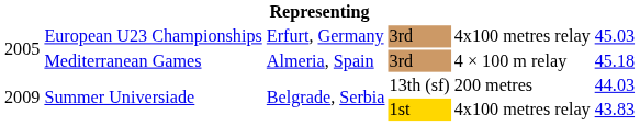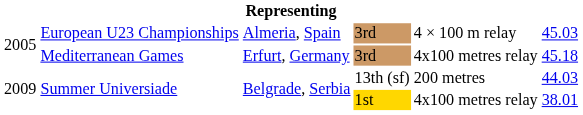 <table>
 <tr>
 <th colspan="6">Representing </th>
 </tr>
 <tr>
 <td rowspan=2>2005</td>
 <td><a href='#'>European U23 Championships</a></td>
-<td><a href='#'>Erfurt</a>, <a href='#'>Germany</a></td>
+<td rowspan=1><a href='#'>Almeria</a>, <a href='#'>Spain</a></td>
 <td bgcolor="cc9966">3rd</td>
-<td>4x100 metres relay</td>
+<td>4 × 100 m relay</td>
 <td><a href='#'>45.03</a></td>
 </tr>
 <tr>
 <td rowspan=1><a href='#'>Mediterranean Games</a></td>
-<td rowspan=1><a href='#'>Almeria</a>, <a href='#'>Spain</a></td>
+<td><a href='#'>Erfurt</a>, <a href='#'>Germany</a></td>
 <td bgcolor=cc9966>3rd</td>
-<td>4 × 100 m relay</td>
+<td>4x100 metres relay</td>
 <td><a href='#'>45.18</a></td>
 </tr>
 <tr>
 <td rowspan=2>2009</td>
 <td rowspan=2><a href='#'>Summer Universiade</a></td>
 <td rowspan=2><a href='#'>Belgrade</a>, <a href='#'>Serbia</a></td>
 <td>13th (sf)</td>
 <td>200 metres</td>
 <td><a href='#'>44.03</a></td>
 </tr>
 <tr>
 <td bgcolor=gold>1st</td>
 <td>4x100 metres relay</td>
-<td><a href='#'>43.83</a></td>
+<td><a href='#'>38.01</a></td>
 </tr>
 </table>
